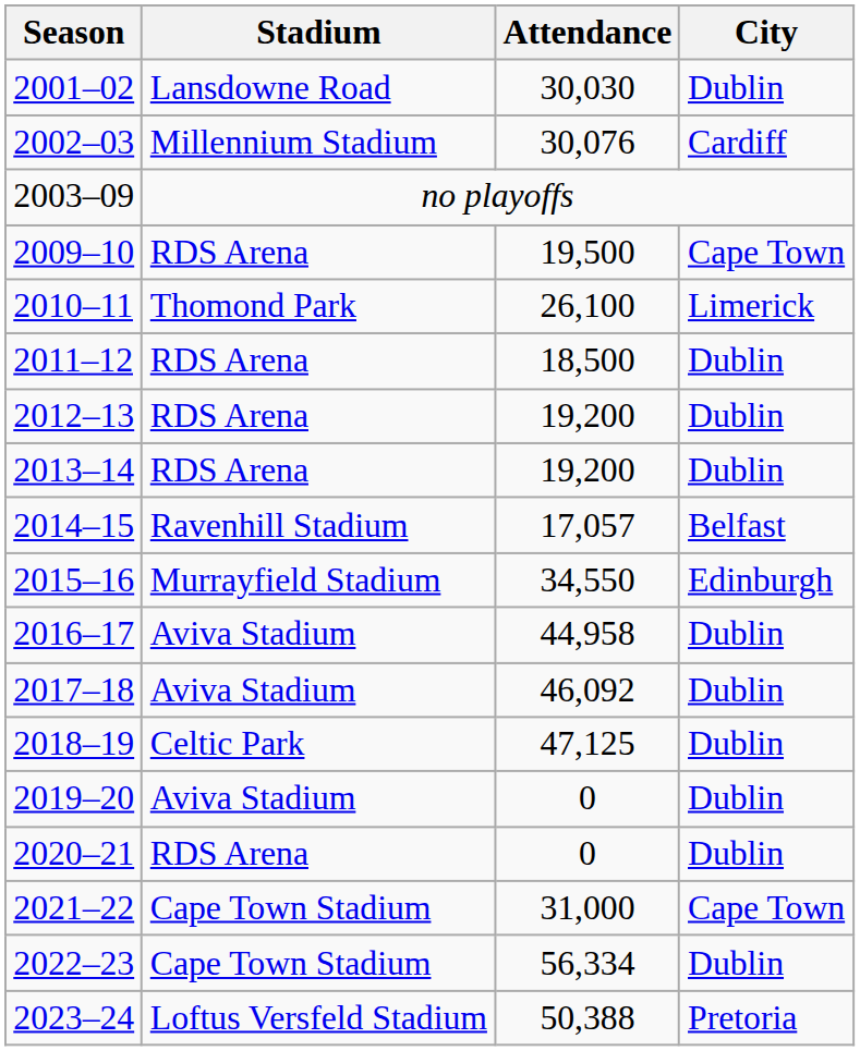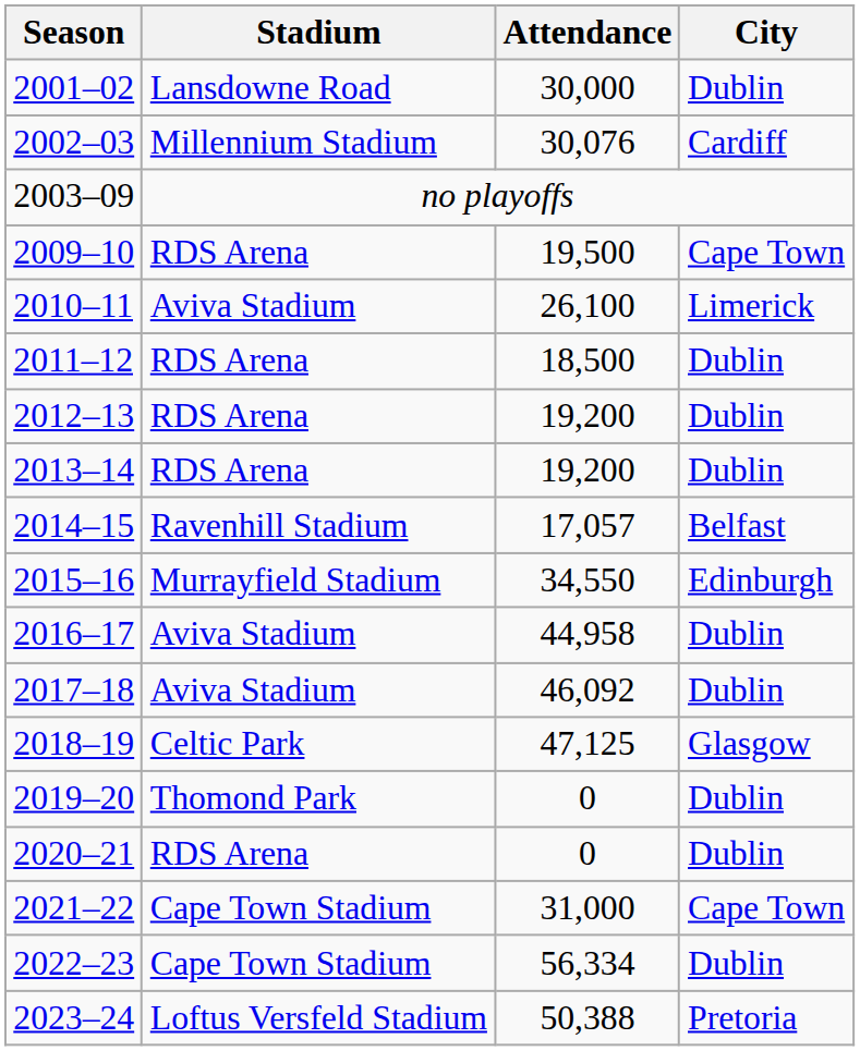 <table class="wikitable">
 <tr>
 <th>Season</th>
 <th>Stadium</th>
 <th>Attendance</th>
 <th>City</th>
 </tr>
 <tr>
 <td><a href='#'>2001–02</a></td>
 <td><a href='#'>Lansdowne Road</a></td>
-<td align=center>30,030</td>
+<td align=center>30,000</td>
 <td> <a href='#'>Dublin</a></td>
 </tr>
 <tr>
 <td><a href='#'>2002–03</a></td>
 <td><a href='#'>Millennium Stadium</a></td>
 <td align=center>30,076</td>
 <td> <a href='#'>Cardiff</a></td>
 </tr>
 <tr>
 <td>2003–09</td>
 <td colspan="3" align=center><em>no playoffs</em></td>
 </tr>
 <tr>
 <td><a href='#'>2009–10</a></td>
 <td><a href='#'>RDS Arena</a></td>
 <td align=center>19,500</td>
 <td> <a href='#'>Cape Town</a></td>
 </tr>
 <tr>
 <td><a href='#'>2010–11</a></td>
-<td><a href='#'>Thomond Park</a></td>
+<td><a href='#'>Aviva Stadium</a></td>
 <td align=center>26,100</td>
 <td> <a href='#'>Limerick</a></td>
 </tr>
 <tr>
 <td><a href='#'>2011–12</a></td>
 <td><a href='#'>RDS Arena</a></td>
 <td align=center>18,500</td>
 <td> <a href='#'>Dublin</a></td>
 </tr>
 <tr>
 <td><a href='#'>2012–13</a></td>
 <td><a href='#'>RDS Arena</a></td>
 <td align=center>19,200</td>
 <td> <a href='#'>Dublin</a></td>
 </tr>
 <tr>
 <td><a href='#'>2013–14</a></td>
 <td><a href='#'>RDS Arena</a></td>
 <td align=center>19,200</td>
 <td> <a href='#'>Dublin</a></td>
 </tr>
 <tr>
 <td><a href='#'>2014–15</a></td>
 <td><a href='#'>Ravenhill Stadium</a></td>
 <td align=center>17,057</td>
 <td> <a href='#'>Belfast</a></td>
 </tr>
 <tr>
 <td><a href='#'>2015–16</a></td>
 <td><a href='#'>Murrayfield Stadium</a></td>
 <td align=center>34,550</td>
 <td> <a href='#'>Edinburgh</a></td>
 </tr>
 <tr>
 <td><a href='#'>2016–17</a></td>
 <td><a href='#'>Aviva Stadium</a></td>
 <td align=center>44,958</td>
 <td> <a href='#'>Dublin</a></td>
 </tr>
 <tr>
 <td><a href='#'>2017–18</a></td>
 <td><a href='#'>Aviva Stadium</a></td>
 <td align=center>46,092</td>
 <td> <a href='#'>Dublin</a></td>
 </tr>
 <tr>
 <td><a href='#'>2018–19</a></td>
 <td><a href='#'>Celtic Park</a></td>
 <td align=center>47,125</td>
-<td> <a href='#'>Dublin</a></td>
+<td> <a href='#'>Glasgow</a></td>
 </tr>
 <tr>
 <td><a href='#'>2019–20</a></td>
-<td><a href='#'>Aviva Stadium</a></td>
+<td><a href='#'>Thomond Park</a></td>
 <td align=center>0</td>
 <td> <a href='#'>Dublin</a></td>
 </tr>
 <tr>
 <td><a href='#'>2020–21</a></td>
 <td><a href='#'>RDS Arena</a></td>
 <td align=center>0</td>
 <td> <a href='#'>Dublin</a></td>
 </tr>
 <tr>
 <td><a href='#'>2021–22</a></td>
 <td><a href='#'>Cape Town Stadium</a></td>
 <td align=center>31,000</td>
 <td> <a href='#'>Cape Town</a></td>
 </tr>
 <tr>
 <td><a href='#'>2022–23</a></td>
 <td><a href='#'>Cape Town Stadium</a></td>
 <td align=center>56,334</td>
 <td> <a href='#'>Dublin</a></td>
 </tr>
 <tr>
 <td><a href='#'>2023–24</a></td>
 <td><a href='#'>Loftus Versfeld Stadium</a></td>
 <td align=center>50,388</td>
 <td> <a href='#'>Pretoria</a></td>
 </tr>
 </table>
